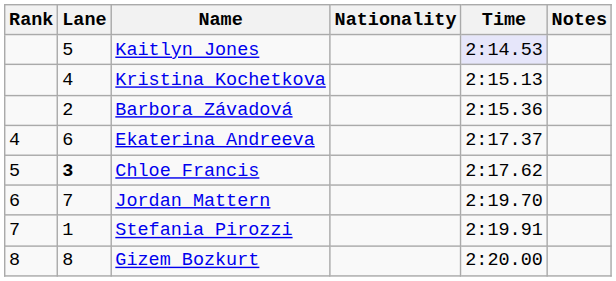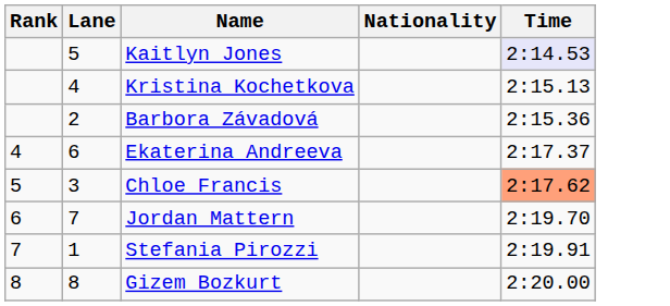 <table class="wikitable">
 <tr>
 <th>Rank</th>
 <th>Lane</th>
 <th>Name</th>
 <th>Nationality</th>
 <th>Time</th>
-<th>Notes</th>
 </tr>
 <tr>
 <td></td>
 <td>5</td>
 <td><a href='#'>Kaitlyn Jones</a></td>
 <td></td>
 <td style="background: lavender;">2:14.53</td>
-<td></td>
 </tr>
 <tr>
 <td></td>
 <td>4</td>
 <td><a href='#'>Kristina Kochetkova</a></td>
 <td></td>
 <td>2:15.13</td>
-<td></td>
 </tr>
 <tr>
 <td></td>
 <td>2</td>
 <td><a href='#'>Barbora Závadová</a></td>
 <td></td>
 <td>2:15.36</td>
-<td></td>
 </tr>
 <tr>
 <td>4</td>
 <td>6</td>
 <td><a href='#'>Ekaterina Andreeva</a></td>
 <td></td>
 <td>2:17.37</td>
-<td></td>
 </tr>
 <tr>
 <td>5</td>
-<td><strong>3</strong></td>
+<td>3</td>
 <td><a href='#'>Chloe Francis</a></td>
 <td></td>
-<td>2:17.62</td>
-<td></td>
+<td style="background: lightsalmon;">2:17.62</td>
 </tr>
 <tr>
 <td>6</td>
 <td>7</td>
 <td><a href='#'>Jordan Mattern</a></td>
 <td></td>
 <td>2:19.70</td>
-<td></td>
 </tr>
 <tr>
 <td>7</td>
 <td>1</td>
 <td><a href='#'>Stefania Pirozzi</a></td>
 <td></td>
 <td>2:19.91</td>
-<td></td>
 </tr>
 <tr>
 <td>8</td>
 <td>8</td>
 <td><a href='#'>Gizem Bozkurt</a></td>
 <td></td>
 <td>2:20.00</td>
-<td></td>
 </tr>
 </table>
